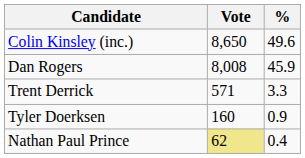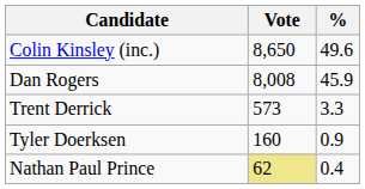 <table class="wikitable">
 <tr>
 <th bgcolor="#DDDDFF" width="200px">Candidate</th>
 <th bgcolor="#DDDDFF" width="50px">Vote</th>
 <th bgcolor="#DDDDFF" width="30px">%</th>
 </tr>
 <tr>
 <td><a href='#'>Colin Kinsley</a> (inc.)</td>
 <td>8,650</td>
 <td>49.6</td>
 </tr>
 <tr>
 <td>Dan Rogers</td>
 <td>8,008</td>
 <td>45.9</td>
 </tr>
 <tr>
 <td>Trent Derrick</td>
-<td>571</td>
+<td>573</td>
 <td>3.3</td>
 </tr>
 <tr>
 <td>Tyler Doerksen</td>
 <td>160</td>
 <td>0.9</td>
 </tr>
 <tr>
 <td>Nathan Paul Prince</td>
 <td style="background: khaki;">62</td>
 <td>0.4</td>
 </tr>
 </table>
